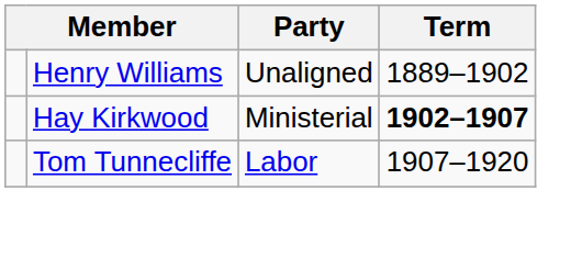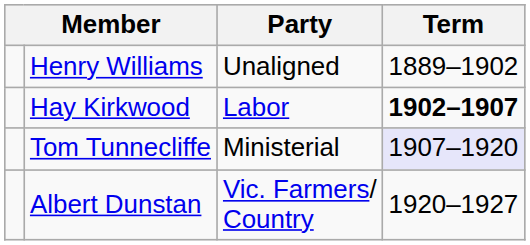 <table class="wikitable">
 <tr>
 <th colspan="2">Member</th>
 <th>Party</th>
 <th>Term</th>
 </tr>
 <tr>
 <td> </td>
 <td><a href='#'>Henry Williams</a></td>
 <td>Unaligned</td>
 <td>1889–1902</td>
 </tr>
 <tr>
 <td> </td>
 <td><a href='#'>Hay Kirkwood</a></td>
-<td>Ministerial</td>
+<td><a href='#'>Labor</a></td>
 <td><strong>1902–1907</strong></td>
 </tr>
 <tr>
 <td> </td>
 <td><a href='#'>Tom Tunnecliffe</a></td>
-<td><a href='#'>Labor</a></td>
-<td>1907–1920</td>
+<td>Ministerial</td>
+<td style="background: lavender;">1907–1920</td>
+</tr>
+<tr>
+<td> </td>
+<td><a href='#'>Albert Dunstan</a></td>
+<td><a href='#'>Vic. Farmers</a>/<br><a href='#'>Country</a></td>
+<td>1920–1927</td>
 </tr>
 </table>
